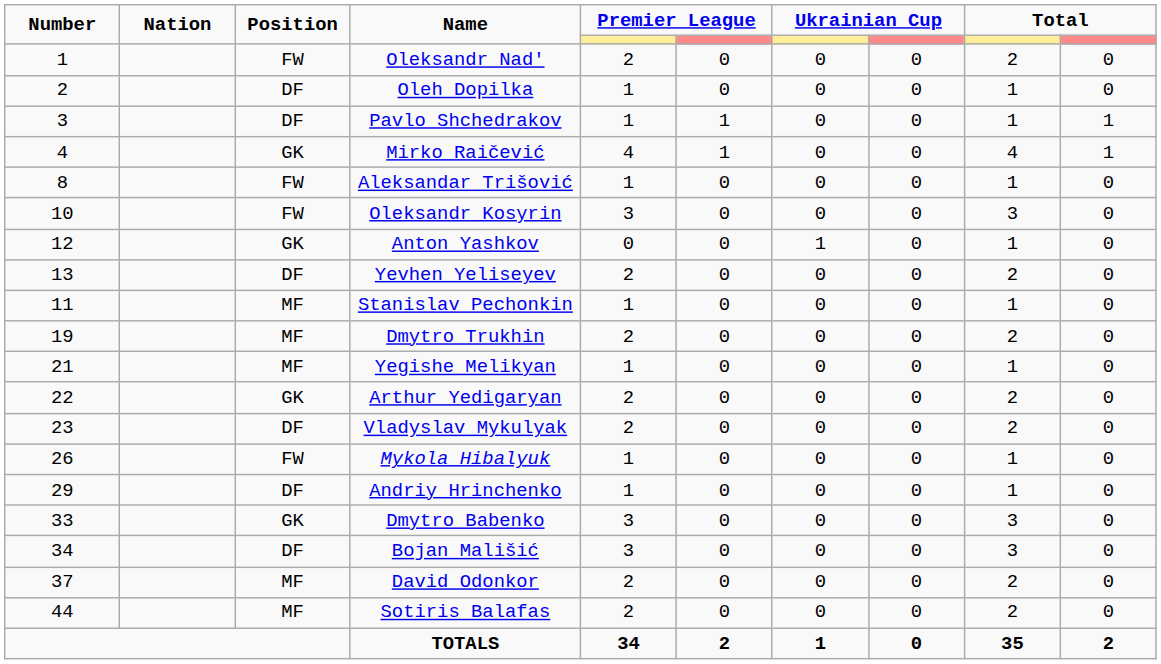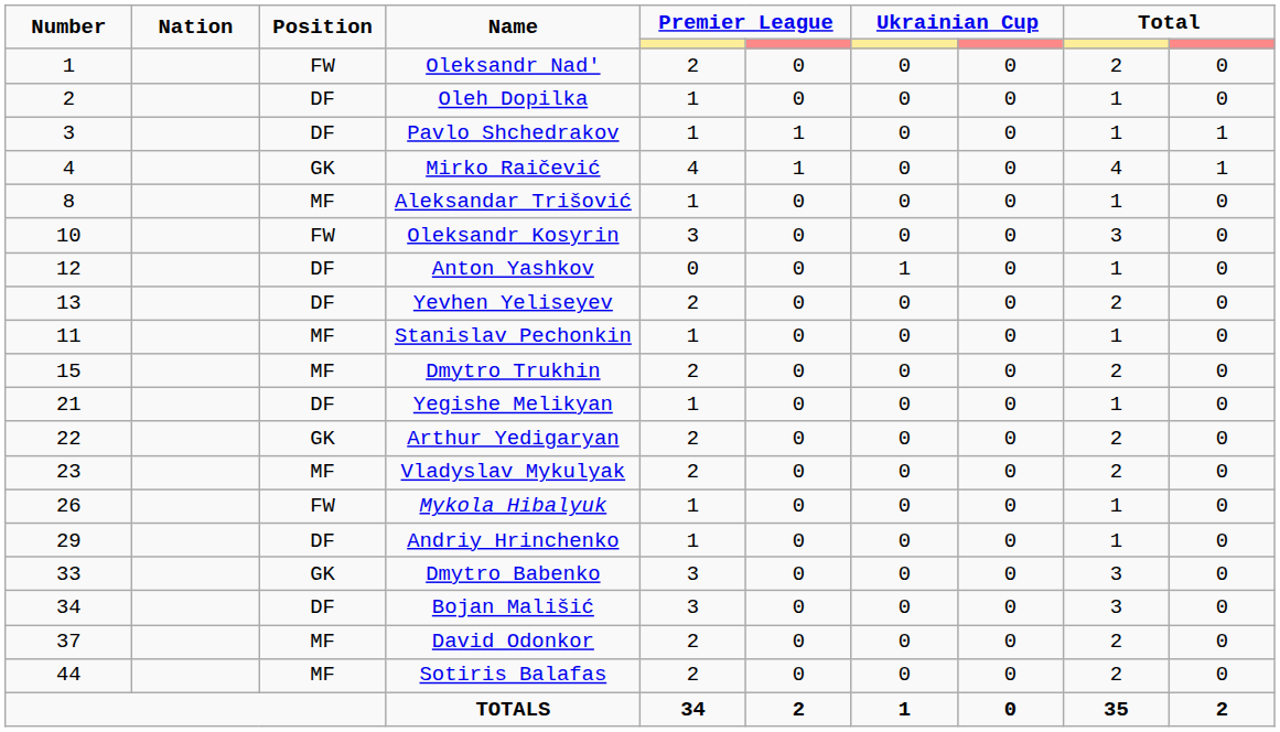 <table class="wikitable" style="font-size: 100%; text-align: center;">
 <tr>
 <td rowspan="2" width="10%" align="center"><strong>Number</strong></td>
 <td rowspan="2" width="10%" align="center"><strong>Nation</strong></td>
 <td rowspan="2" width="10%" align="center"><strong>Position</strong></td>
 <td rowspan="2" width="20%" align="center"><strong>Name</strong></td>
 <td colspan="2" align="center"><strong><a href='#'>Premier League</a></strong></td>
 <td colspan="2" align="center"><strong><a href='#'>Ukrainian Cup</a></strong></td>
 <td colspan="2" align="center"><strong>Total</strong></td>
 </tr>
 <tr>
 <th width=60 style="background: #FFEE99"></th>
 <th width=60 style="background: #FF8888"></th>
 <th width=60 style="background: #FFEE99"></th>
 <th width=60 style="background: #FF8888"></th>
 <th width=60 style="background: #FFEE99"></th>
 <th width=60 style="background: #FF8888"></th>
 </tr>
 <tr>
 <td>1</td>
 <td></td>
 <td>FW</td>
 <td><a href='#'>Oleksandr Nad'</a></td>
 <td>2</td>
 <td>0</td>
 <td>0</td>
 <td>0</td>
 <td>2</td>
 <td>0</td>
 </tr>
 <tr>
 <td>2</td>
 <td></td>
 <td>DF</td>
 <td><a href='#'>Oleh Dopilka</a></td>
 <td>1</td>
 <td>0</td>
 <td>0</td>
 <td>0</td>
 <td>1</td>
 <td>0</td>
 </tr>
 <tr>
 <td>3</td>
 <td></td>
 <td>DF</td>
 <td><a href='#'>Pavlo Shchedrakov</a></td>
 <td>1</td>
 <td>1</td>
 <td>0</td>
 <td>0</td>
 <td>1</td>
 <td>1</td>
 </tr>
 <tr>
 <td>4</td>
 <td></td>
 <td>GK</td>
 <td><a href='#'>Mirko Raičević</a></td>
 <td>4</td>
 <td>1</td>
 <td>0</td>
 <td>0</td>
 <td>4</td>
 <td>1</td>
 </tr>
 <tr>
 <td>8</td>
 <td></td>
-<td>FW</td>
+<td>MF</td>
 <td><a href='#'>Aleksandar Trišović</a></td>
 <td>1</td>
 <td>0</td>
 <td>0</td>
 <td>0</td>
 <td>1</td>
 <td>0</td>
 </tr>
 <tr>
 <td>10</td>
 <td></td>
 <td>FW</td>
 <td><a href='#'>Oleksandr Kosyrin</a></td>
 <td>3</td>
 <td>0</td>
 <td>0</td>
 <td>0</td>
 <td>3</td>
 <td>0</td>
 </tr>
 <tr>
 <td>12</td>
 <td></td>
-<td>GK</td>
+<td>DF</td>
 <td><a href='#'>Anton Yashkov</a></td>
 <td>0</td>
 <td>0</td>
 <td>1</td>
 <td>0</td>
 <td>1</td>
 <td>0</td>
 </tr>
 <tr>
 <td>13</td>
 <td></td>
 <td>DF</td>
 <td><a href='#'>Yevhen Yeliseyev</a></td>
 <td>2</td>
 <td>0</td>
 <td>0</td>
 <td>0</td>
 <td>2</td>
 <td>0</td>
 </tr>
 <tr>
 <td>11</td>
 <td></td>
 <td>MF</td>
 <td><a href='#'>Stanislav Pechonkin</a></td>
 <td>1</td>
 <td>0</td>
 <td>0</td>
 <td>0</td>
 <td>1</td>
 <td>0</td>
 </tr>
 <tr>
-<td>19</td>
+<td>15</td>
 <td></td>
 <td>MF</td>
 <td><a href='#'>Dmytro Trukhin</a></td>
 <td>2</td>
 <td>0</td>
 <td>0</td>
 <td>0</td>
 <td>2</td>
 <td>0</td>
 </tr>
 <tr>
 <td>21</td>
 <td></td>
-<td>MF</td>
+<td>DF</td>
 <td><a href='#'>Yegishe Melikyan</a></td>
 <td>1</td>
 <td>0</td>
 <td>0</td>
 <td>0</td>
 <td>1</td>
 <td>0</td>
 </tr>
 <tr>
 <td>22</td>
 <td></td>
 <td>GK</td>
 <td><a href='#'>Arthur Yedigaryan</a></td>
 <td>2</td>
 <td>0</td>
 <td>0</td>
 <td>0</td>
 <td>2</td>
 <td>0</td>
 </tr>
 <tr>
 <td>23</td>
 <td></td>
-<td>DF</td>
+<td>MF</td>
 <td><a href='#'>Vladyslav Mykulyak</a></td>
 <td>2</td>
 <td>0</td>
 <td>0</td>
 <td>0</td>
 <td>2</td>
 <td>0</td>
 </tr>
 <tr>
 <td>26</td>
 <td></td>
 <td>FW</td>
 <td><em><a href='#'>Mykola Hibalyuk</a></em></td>
 <td>1</td>
 <td>0</td>
 <td>0</td>
 <td>0</td>
 <td>1</td>
 <td>0</td>
 </tr>
 <tr>
 <td>29</td>
 <td></td>
 <td>DF</td>
 <td><a href='#'>Andriy Hrinchenko</a></td>
 <td>1</td>
 <td>0</td>
 <td>0</td>
 <td>0</td>
 <td>1</td>
 <td>0</td>
 </tr>
 <tr>
 <td>33</td>
 <td></td>
 <td>GK</td>
 <td><a href='#'>Dmytro Babenko</a></td>
 <td>3</td>
 <td>0</td>
 <td>0</td>
 <td>0</td>
 <td>3</td>
 <td>0</td>
 </tr>
 <tr>
 <td>34</td>
 <td></td>
 <td>DF</td>
 <td><a href='#'>Bojan Mališić</a></td>
 <td>3</td>
 <td>0</td>
 <td>0</td>
 <td>0</td>
 <td>3</td>
 <td>0</td>
 </tr>
 <tr>
 <td>37</td>
 <td></td>
 <td>MF</td>
 <td><a href='#'>David Odonkor</a></td>
 <td>2</td>
 <td>0</td>
 <td>0</td>
 <td>0</td>
 <td>2</td>
 <td>0</td>
 </tr>
 <tr>
 <td>44</td>
 <td></td>
 <td>MF</td>
 <td><a href='#'>Sotiris Balafas</a></td>
 <td>2</td>
 <td>0</td>
 <td>0</td>
 <td>0</td>
 <td>2</td>
 <td>0</td>
 </tr>
 <tr>
 <td colspan="3"></td>
 <td><strong>TOTALS</strong></td>
 <td><strong>34</strong></td>
 <td><strong>2</strong></td>
 <td><strong>1</strong></td>
 <td><strong>0</strong></td>
 <td><strong>35</strong></td>
 <td><strong>2</strong></td>
 </tr>
 </table>
